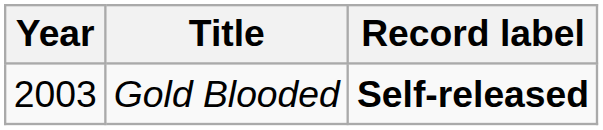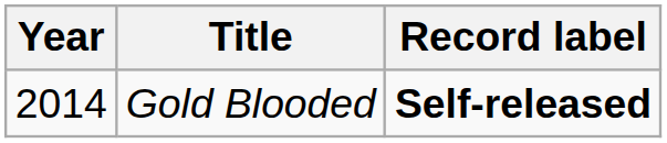 <table class="wikitable">
 <tr>
 <th>Year</th>
 <th>Title</th>
 <th>Record label</th>
 </tr>
 <tr>
-<td>2003</td>
+<td>2014</td>
 <td><em>Gold Blooded</em></td>
 <td><strong>Self-released</strong></td>
 </tr>
 </table>
